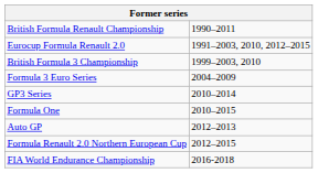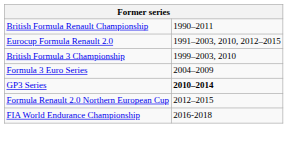 <table class="wikitable" border="1" style="font-size:85%;">
 <tr>
 <th colspan=2>Former series</th>
 </tr>
 <tr>
 <td><a href='#'>British Formula Renault Championship</a></td>
 <td>1990–2011</td>
 </tr>
 <tr>
 <td><a href='#'>Eurocup Formula Renault 2.0</a></td>
 <td>1991–2003, 2010, 2012–2015</td>
 </tr>
 <tr>
 <td><a href='#'>British Formula 3 Championship</a></td>
 <td>1999–2003, 2010</td>
 </tr>
 <tr>
 <td><a href='#'>Formula 3 Euro Series</a></td>
 <td>2004–2009</td>
 </tr>
 <tr>
 <td><a href='#'>GP3 Series</a></td>
-<td>2010–2014</td>
-</tr>
-<tr>
-<td><a href='#'>Formula One</a></td>
-<td>2010–2015</td>
-</tr>
-<tr>
-<td><a href='#'>Auto GP</a></td>
-<td>2012–2013</td>
+<td><strong>2010–2014</strong></td>
 </tr>
 <tr>
 <td><a href='#'>Formula Renault 2.0 Northern European Cup</a></td>
 <td>2012–2015</td>
 </tr>
 <tr>
 <td><a href='#'>FIA World Endurance Championship</a></td>
 <td>2016-2018</td>
 </tr>
 </table>
